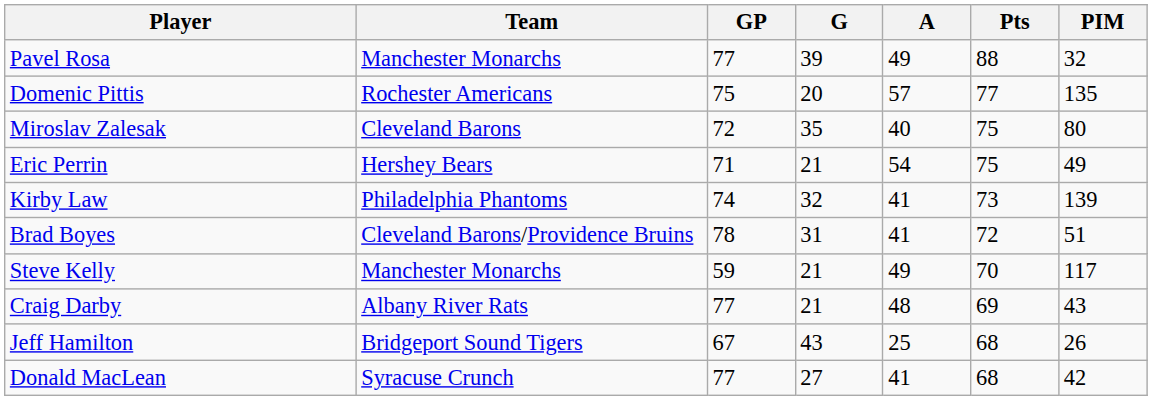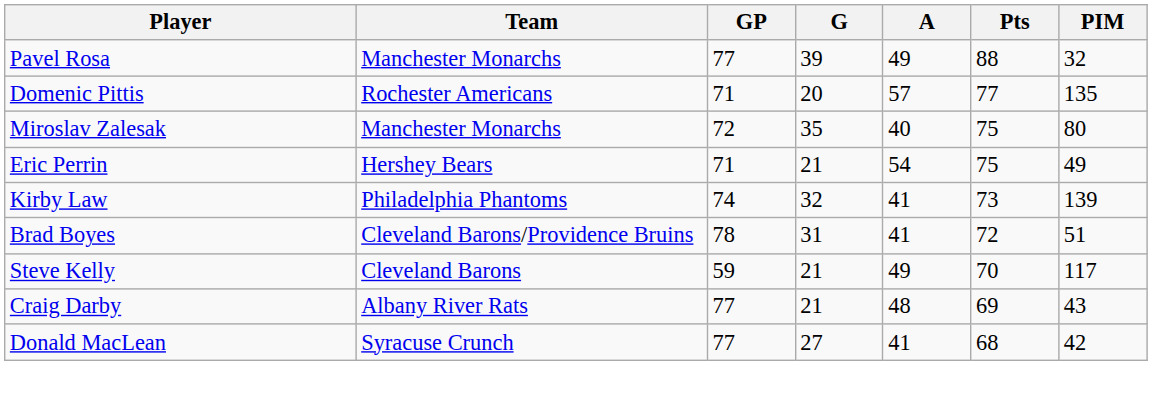 <table class="wikitable">
 <tr>
 <th bgcolor="#DDDDFF" width="30%">Player</th>
 <th bgcolor="#DDDDFF" width="30%">Team</th>
 <th bgcolor="#DDDDFF" width="7.5%">GP</th>
 <th bgcolor="#DDDDFF" width="7.5%">G</th>
 <th bgcolor="#DDDDFF" width="7.5%">A</th>
 <th bgcolor="#DDDDFF" width="7.5%">Pts</th>
 <th bgcolor="#DDDDFF" width="7.5%">PIM</th>
 </tr>
 <tr>
 <td><a href='#'>Pavel Rosa</a></td>
 <td><a href='#'>Manchester Monarchs</a></td>
 <td>77</td>
 <td>39</td>
 <td>49</td>
 <td>88</td>
 <td>32</td>
 </tr>
 <tr>
 <td><a href='#'>Domenic Pittis</a></td>
 <td><a href='#'>Rochester Americans</a></td>
-<td>75</td>
+<td>71</td>
 <td>20</td>
 <td>57</td>
 <td>77</td>
 <td>135</td>
 </tr>
 <tr>
 <td><a href='#'>Miroslav Zalesak</a></td>
-<td><a href='#'>Cleveland Barons</a></td>
+<td><a href='#'>Manchester Monarchs</a></td>
 <td>72</td>
 <td>35</td>
 <td>40</td>
 <td>75</td>
 <td>80</td>
 </tr>
 <tr>
 <td><a href='#'>Eric Perrin</a></td>
 <td><a href='#'>Hershey Bears</a></td>
 <td>71</td>
 <td>21</td>
 <td>54</td>
 <td>75</td>
 <td>49</td>
 </tr>
 <tr>
 <td><a href='#'>Kirby Law</a></td>
 <td><a href='#'>Philadelphia Phantoms</a></td>
 <td>74</td>
 <td>32</td>
 <td>41</td>
 <td>73</td>
 <td>139</td>
 </tr>
 <tr>
 <td><a href='#'>Brad Boyes</a></td>
 <td><a href='#'>Cleveland Barons</a>/<a href='#'>Providence Bruins</a></td>
 <td>78</td>
 <td>31</td>
 <td>41</td>
 <td>72</td>
 <td>51</td>
 </tr>
 <tr>
 <td><a href='#'>Steve Kelly</a></td>
-<td><a href='#'>Manchester Monarchs</a></td>
+<td><a href='#'>Cleveland Barons</a></td>
 <td>59</td>
 <td>21</td>
 <td>49</td>
 <td>70</td>
 <td>117</td>
 </tr>
 <tr>
 <td><a href='#'>Craig Darby</a></td>
 <td><a href='#'>Albany River Rats</a></td>
 <td>77</td>
 <td>21</td>
 <td>48</td>
 <td>69</td>
 <td>43</td>
 </tr>
 <tr>
-<td><a href='#'>Jeff Hamilton</a></td>
-<td><a href='#'>Bridgeport Sound Tigers</a></td>
-<td>67</td>
-<td>43</td>
-<td>25</td>
-<td>68</td>
-<td>26</td>
-</tr>
-<tr>
 <td><a href='#'>Donald MacLean</a></td>
 <td><a href='#'>Syracuse Crunch</a></td>
 <td>77</td>
 <td>27</td>
 <td>41</td>
 <td>68</td>
 <td>42</td>
 </tr>
 </table>
